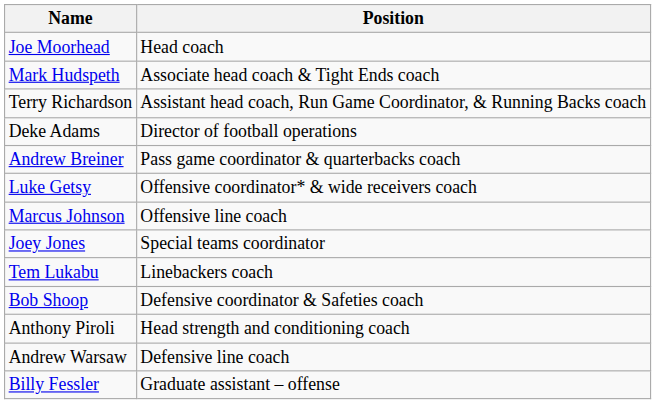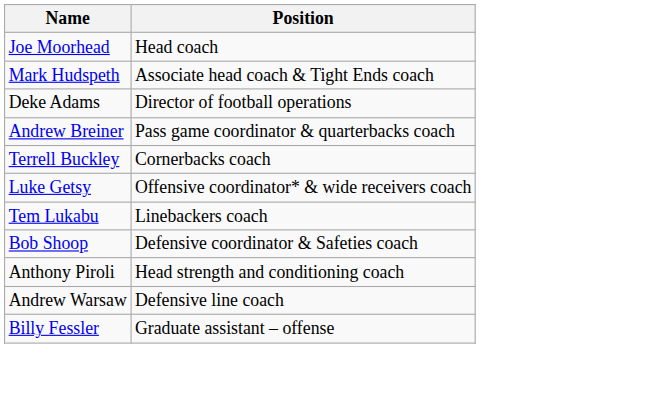 <table class="wikitable">
 <tr>
 <th>Name</th>
 <th>Position</th>
 </tr>
 <tr>
 <td><a href='#'>Joe Moorhead</a></td>
 <td>Head coach</td>
 </tr>
 <tr>
 <td><a href='#'>Mark Hudspeth</a></td>
 <td>Associate head coach & Tight Ends coach</td>
 </tr>
 <tr>
-<td>Terry Richardson</td>
-<td>Assistant head coach, Run Game Coordinator, & Running Backs coach</td>
-</tr>
-<tr>
 <td>Deke Adams</td>
 <td>Director of football operations</td>
 </tr>
 <tr>
 <td><a href='#'>Andrew Breiner</a></td>
 <td>Pass game coordinator & quarterbacks coach</td>
 </tr>
 <tr>
+<td><a href='#'>Terrell Buckley</a></td>
+<td>Cornerbacks coach</td>
+</tr>
+<tr>
 <td><a href='#'>Luke Getsy</a></td>
 <td>Offensive coordinator* & wide receivers coach</td>
-</tr>
-<tr>
-<td><a href='#'>Marcus Johnson</a></td>
-<td>Offensive line coach</td>
-</tr>
-<tr>
-<td><a href='#'>Joey Jones</a></td>
-<td>Special teams coordinator</td>
 </tr>
 <tr>
 <td><a href='#'>Tem Lukabu</a></td>
 <td>Linebackers coach</td>
 </tr>
 <tr>
 <td><a href='#'>Bob Shoop</a></td>
 <td>Defensive coordinator & Safeties coach</td>
 </tr>
 <tr>
 <td>Anthony Piroli</td>
 <td>Head strength and conditioning coach</td>
 </tr>
 <tr>
 <td>Andrew Warsaw</td>
 <td>Defensive line coach</td>
 </tr>
 <tr>
 <td><a href='#'>Billy Fessler</a></td>
 <td>Graduate assistant – offense</td>
 </tr>
 </table>
